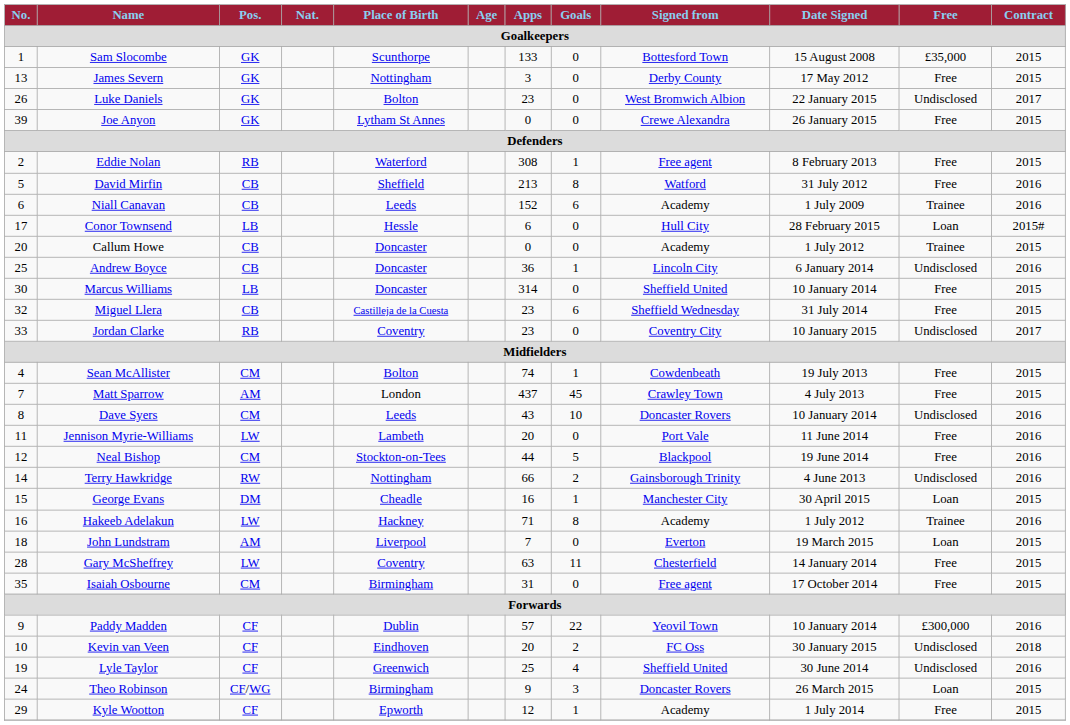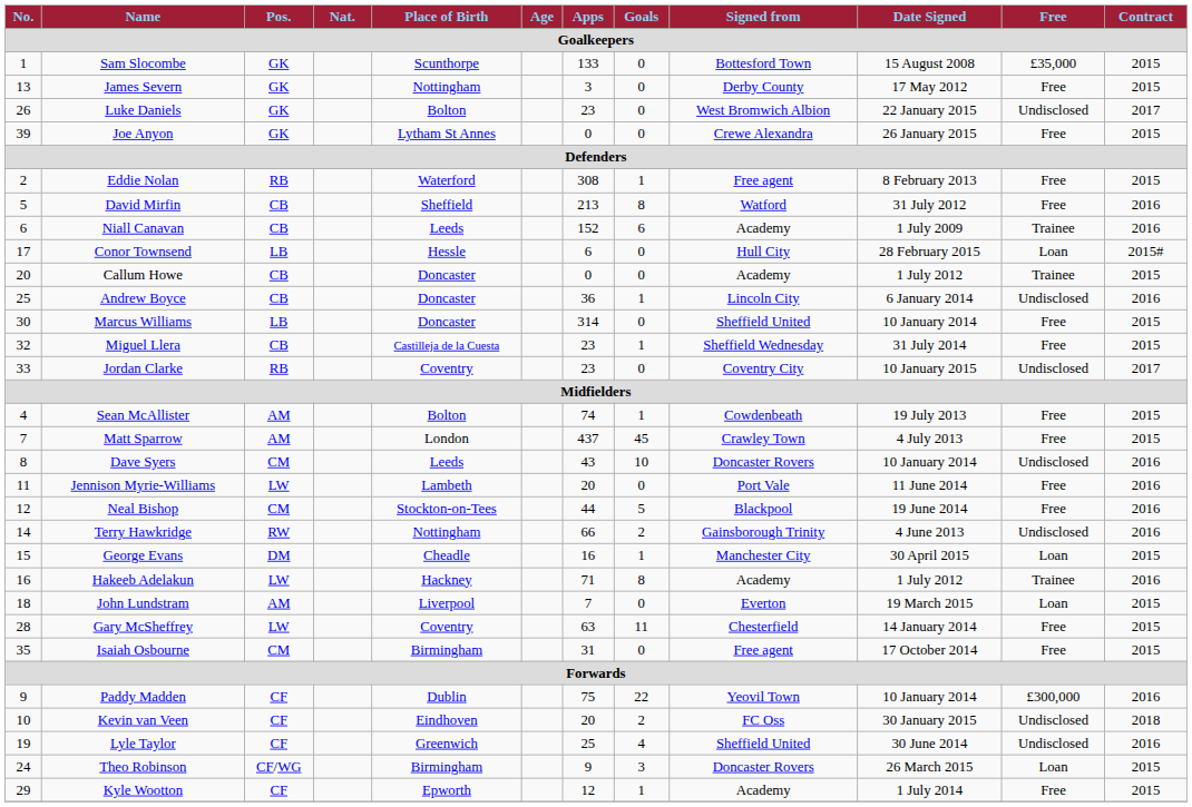 <table class="wikitable" style="text-align:center; font-size:95%; width:100%">
 <tr>
 <th style="background:#9F1D35; color:#89CFF0;">No.</th>
 <th style="background:#9F1D35; color:#89CFF0;">Name</th>
 <th style="background:#9F1D35; color:#89CFF0;">Pos.</th>
 <th style="background:#9F1D35; color:#89CFF0; width:55px;">Nat.</th>
 <th style="background:#9F1D35; color:#89CFF0;">Place of Birth</th>
 <th style="background:#9F1D35; color:#89CFF0;">Age</th>
 <th style="background:#9F1D35; color:#89CFF0;">Apps</th>
 <th style="background:#9F1D35; color:#89CFF0;">Goals</th>
 <th style="background:#9F1D35; color:#89CFF0;">Signed from</th>
 <th style="background:#9F1D35; color:#89CFF0;">Date Signed</th>
 <th style="background:#9F1D35; color:#89CFF0;">Free</th>
 <th style="background:#9F1D35; color:#89CFF0;">Contract</th>
 </tr>
 <tr>
 <th colspan="14" style="background:#dcdcdc; text-align:center;">Goalkeepers</th>
 </tr>
 <tr>
 <td>1</td>
 <td><a href='#'>Sam Slocombe</a></td>
 <td><a href='#'>GK</a></td>
 <td></td>
 <td><a href='#'>Scunthorpe</a></td>
 <td></td>
 <td>133</td>
 <td>0</td>
 <td><a href='#'>Bottesford Town</a></td>
 <td>15 August 2008</td>
 <td>£35,000</td>
 <td>2015</td>
 </tr>
 <tr>
 <td>13</td>
 <td><a href='#'>James Severn</a></td>
 <td><a href='#'>GK</a></td>
 <td></td>
 <td><a href='#'>Nottingham</a></td>
 <td></td>
 <td>3</td>
 <td>0</td>
 <td><a href='#'>Derby County</a></td>
 <td>17 May 2012</td>
 <td>Free</td>
 <td>2015</td>
 </tr>
 <tr>
 <td>26</td>
 <td><a href='#'>Luke Daniels</a></td>
 <td><a href='#'>GK</a></td>
 <td></td>
 <td><a href='#'>Bolton</a></td>
 <td></td>
 <td>23</td>
 <td>0</td>
 <td><a href='#'>West Bromwich Albion</a></td>
 <td>22 January 2015</td>
 <td>Undisclosed</td>
 <td>2017</td>
 </tr>
 <tr>
 <td>39</td>
 <td><a href='#'>Joe Anyon</a></td>
 <td><a href='#'>GK</a></td>
 <td></td>
 <td><a href='#'>Lytham St Annes</a></td>
 <td></td>
 <td>0</td>
 <td>0</td>
 <td><a href='#'>Crewe Alexandra</a></td>
 <td>26 January 2015</td>
 <td>Free</td>
 <td>2015</td>
 </tr>
 <tr>
 <th colspan="14" style="background:#dcdcdc; text-align:center;">Defenders</th>
 </tr>
 <tr>
 <td>2</td>
 <td><a href='#'>Eddie Nolan</a></td>
 <td><a href='#'>RB</a></td>
 <td></td>
 <td><a href='#'>Waterford</a></td>
 <td></td>
 <td>308</td>
 <td>1</td>
 <td><a href='#'>Free agent</a></td>
 <td>8 February 2013</td>
 <td>Free</td>
 <td>2015</td>
 </tr>
 <tr>
 <td>5</td>
 <td><a href='#'>David Mirfin</a></td>
 <td><a href='#'>CB</a></td>
 <td></td>
 <td><a href='#'>Sheffield</a></td>
 <td></td>
 <td>213</td>
 <td>8</td>
 <td><a href='#'>Watford</a></td>
 <td>31 July 2012</td>
 <td>Free</td>
 <td>2016</td>
 </tr>
 <tr>
 <td>6</td>
 <td><a href='#'>Niall Canavan</a></td>
 <td><a href='#'>CB</a></td>
 <td></td>
 <td><a href='#'>Leeds</a></td>
 <td></td>
 <td>152</td>
 <td>6</td>
 <td>Academy</td>
 <td>1 July 2009</td>
 <td>Trainee</td>
 <td>2016</td>
 </tr>
 <tr>
 <td>17</td>
 <td><a href='#'>Conor Townsend</a></td>
 <td><a href='#'>LB</a></td>
 <td></td>
 <td><a href='#'>Hessle</a></td>
 <td></td>
 <td>6</td>
 <td>0</td>
 <td><a href='#'>Hull City</a></td>
 <td>28 February 2015</td>
 <td>Loan</td>
 <td>2015#</td>
 </tr>
 <tr>
 <td>20</td>
 <td>Callum Howe</td>
 <td><a href='#'>CB</a></td>
 <td></td>
 <td><a href='#'>Doncaster</a></td>
 <td></td>
 <td>0</td>
 <td>0</td>
 <td>Academy</td>
 <td>1 July 2012</td>
 <td>Trainee</td>
 <td>2015</td>
 </tr>
 <tr>
 <td>25</td>
 <td><a href='#'>Andrew Boyce</a></td>
 <td><a href='#'>CB</a></td>
 <td></td>
 <td><a href='#'>Doncaster</a></td>
 <td></td>
 <td>36</td>
 <td>1</td>
 <td><a href='#'>Lincoln City</a></td>
 <td>6 January 2014</td>
 <td>Undisclosed</td>
 <td>2016</td>
 </tr>
 <tr>
 <td>30</td>
 <td><a href='#'>Marcus Williams</a></td>
 <td><a href='#'>LB</a></td>
 <td></td>
 <td><a href='#'>Doncaster</a></td>
 <td></td>
 <td>314</td>
 <td>0</td>
 <td><a href='#'>Sheffield United</a></td>
 <td>10 January 2014</td>
 <td>Free</td>
 <td>2015</td>
 </tr>
 <tr>
 <td>32</td>
 <td><a href='#'>Miguel Llera</a></td>
 <td><a href='#'>CB</a></td>
 <td></td>
 <td><small><a href='#'>Castilleja de la Cuesta</a></small></td>
 <td></td>
 <td>23</td>
-<td>6</td>
+<td>1</td>
 <td><a href='#'>Sheffield Wednesday</a></td>
 <td>31 July 2014</td>
 <td>Free</td>
 <td>2015</td>
 </tr>
 <tr>
 <td>33</td>
 <td><a href='#'>Jordan Clarke</a></td>
 <td><a href='#'>RB</a></td>
 <td></td>
 <td><a href='#'>Coventry</a></td>
 <td></td>
 <td>23</td>
 <td>0</td>
 <td><a href='#'>Coventry City</a></td>
 <td>10 January 2015</td>
 <td>Undisclosed</td>
 <td>2017</td>
 </tr>
 <tr>
 <th colspan="14" style="background:#dcdcdc; text-align:center;">Midfielders</th>
 </tr>
 <tr>
 <td>4</td>
 <td><a href='#'>Sean McAllister</a></td>
-<td><a href='#'>CM</a></td>
+<td><a href='#'>AM</a></td>
 <td></td>
 <td><a href='#'>Bolton</a></td>
 <td></td>
 <td>74</td>
 <td>1</td>
 <td><a href='#'>Cowdenbeath</a></td>
 <td>19 July 2013</td>
 <td>Free</td>
 <td>2015</td>
 </tr>
 <tr>
 <td>7</td>
 <td><a href='#'>Matt Sparrow</a></td>
 <td><a href='#'>AM</a></td>
 <td></td>
 <td>London</td>
 <td></td>
 <td>437</td>
 <td>45</td>
 <td><a href='#'>Crawley Town</a></td>
 <td>4 July 2013</td>
 <td>Free</td>
 <td>2015</td>
 </tr>
 <tr>
 <td>8</td>
 <td><a href='#'>Dave Syers</a></td>
 <td><a href='#'>CM</a></td>
 <td></td>
 <td><a href='#'>Leeds</a></td>
 <td></td>
 <td>43</td>
 <td>10</td>
 <td><a href='#'>Doncaster Rovers</a></td>
 <td>10 January 2014</td>
 <td>Undisclosed</td>
 <td>2016</td>
 </tr>
 <tr>
 <td>11</td>
 <td><a href='#'>Jennison Myrie-Williams</a></td>
 <td><a href='#'>LW</a></td>
 <td></td>
 <td><a href='#'>Lambeth</a></td>
 <td></td>
 <td>20</td>
 <td>0</td>
 <td><a href='#'>Port Vale</a></td>
 <td>11 June 2014</td>
 <td>Free</td>
 <td>2016</td>
 </tr>
 <tr>
 <td>12</td>
 <td><a href='#'>Neal Bishop</a></td>
 <td><a href='#'>CM</a></td>
 <td></td>
 <td><a href='#'>Stockton-on-Tees</a></td>
 <td></td>
 <td>44</td>
 <td>5</td>
 <td><a href='#'>Blackpool</a></td>
 <td>19 June 2014</td>
 <td>Free</td>
 <td>2016</td>
 </tr>
 <tr>
 <td>14</td>
 <td><a href='#'>Terry Hawkridge</a></td>
 <td><a href='#'>RW</a></td>
 <td></td>
 <td><a href='#'>Nottingham</a></td>
 <td></td>
 <td>66</td>
 <td>2</td>
 <td><a href='#'>Gainsborough Trinity</a></td>
 <td>4 June 2013</td>
 <td>Undisclosed</td>
 <td>2016</td>
 </tr>
 <tr>
 <td>15</td>
 <td><a href='#'>George Evans</a></td>
 <td><a href='#'>DM</a></td>
 <td></td>
 <td><a href='#'>Cheadle</a></td>
 <td></td>
 <td>16</td>
 <td>1</td>
 <td><a href='#'>Manchester City</a></td>
 <td>30 April 2015</td>
 <td>Loan</td>
 <td>2015</td>
 </tr>
 <tr>
 <td>16</td>
 <td><a href='#'>Hakeeb Adelakun</a></td>
 <td><a href='#'>LW</a></td>
 <td></td>
 <td><a href='#'>Hackney</a></td>
 <td></td>
 <td>71</td>
 <td>8</td>
 <td>Academy</td>
 <td>1 July 2012</td>
 <td>Trainee</td>
 <td>2016</td>
 </tr>
 <tr>
 <td>18</td>
 <td><a href='#'>John Lundstram</a></td>
 <td><a href='#'>AM</a></td>
 <td></td>
 <td><a href='#'>Liverpool</a></td>
 <td></td>
 <td>7</td>
 <td>0</td>
 <td><a href='#'>Everton</a></td>
 <td>19 March 2015</td>
 <td>Loan</td>
 <td>2015</td>
 </tr>
 <tr>
 <td>28</td>
 <td><a href='#'>Gary McSheffrey</a></td>
 <td><a href='#'>LW</a></td>
 <td></td>
 <td><a href='#'>Coventry</a></td>
 <td></td>
 <td>63</td>
 <td>11</td>
 <td><a href='#'>Chesterfield</a></td>
 <td>14 January 2014</td>
 <td>Free</td>
 <td>2015</td>
 </tr>
 <tr>
 <td>35</td>
 <td><a href='#'>Isaiah Osbourne</a></td>
 <td><a href='#'>CM</a></td>
 <td></td>
 <td><a href='#'>Birmingham</a></td>
 <td></td>
 <td>31</td>
 <td>0</td>
 <td><a href='#'>Free agent</a></td>
 <td>17 October 2014</td>
 <td>Free</td>
 <td>2015</td>
 </tr>
 <tr>
 <th colspan="14" style="background:#dcdcdc; text-align:center;">Forwards</th>
 </tr>
 <tr>
 <td>9</td>
 <td><a href='#'>Paddy Madden</a></td>
 <td><a href='#'>CF</a></td>
 <td></td>
 <td><a href='#'>Dublin</a></td>
 <td></td>
-<td>57</td>
+<td>75</td>
 <td>22</td>
 <td><a href='#'>Yeovil Town</a></td>
 <td>10 January 2014</td>
 <td>£300,000</td>
 <td>2016</td>
 </tr>
 <tr>
 <td>10</td>
 <td><a href='#'>Kevin van Veen</a></td>
 <td><a href='#'>CF</a></td>
 <td></td>
 <td><a href='#'>Eindhoven</a></td>
 <td></td>
 <td>20</td>
 <td>2</td>
 <td><a href='#'>FC Oss</a></td>
 <td>30 January 2015</td>
 <td>Undisclosed</td>
 <td>2018</td>
 </tr>
 <tr>
 <td>19</td>
 <td><a href='#'>Lyle Taylor</a></td>
 <td><a href='#'>CF</a></td>
 <td></td>
 <td><a href='#'>Greenwich</a></td>
 <td></td>
 <td>25</td>
 <td>4</td>
 <td><a href='#'>Sheffield United</a></td>
 <td>30 June 2014</td>
 <td>Undisclosed</td>
 <td>2016</td>
 </tr>
 <tr>
 <td>24</td>
 <td><a href='#'>Theo Robinson</a></td>
 <td><a href='#'>CF</a>/<a href='#'>WG</a></td>
 <td></td>
 <td><a href='#'>Birmingham</a></td>
 <td></td>
 <td>9</td>
 <td>3</td>
 <td><a href='#'>Doncaster Rovers</a></td>
 <td>26 March 2015</td>
 <td>Loan</td>
 <td>2015</td>
 </tr>
 <tr>
 <td>29</td>
 <td><a href='#'>Kyle Wootton</a></td>
 <td><a href='#'>CF</a></td>
 <td></td>
 <td><a href='#'>Epworth</a></td>
 <td></td>
 <td>12</td>
 <td>1</td>
 <td>Academy</td>
 <td>1 July 2014</td>
 <td>Free</td>
 <td>2015</td>
 </tr>
 <tr>
 </tr>
 </table>
